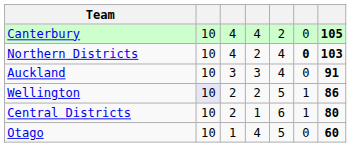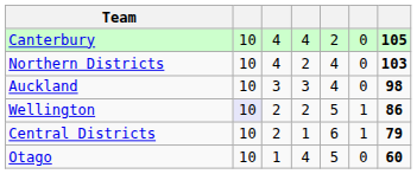 <table class="wikitable" style="text-align:center">
 <tr>
 <th style="width:200px">Team</th>
 <th width="20"></th>
 <th width="20"></th>
 <th width="20"></th>
 <th width="20"></th>
 <th width="20"></th>
 <th width="20"></th>
 </tr>
 <tr style="background:#cfc">
 <td style="text-align:left;"><a href='#'>Canterbury</a></td>
 <td>10</td>
 <td>4</td>
 <td>4</td>
 <td>2</td>
 <td>0</td>
 <td><strong>105</strong></td>
 </tr>
 <tr>
 <td style="text-align:left;"><a href='#'>Northern Districts</a></td>
 <td>10</td>
 <td>4</td>
 <td>2</td>
 <td>4</td>
-<td><strong>0</strong></td>
+<td>0</td>
 <td><strong>103</strong></td>
 </tr>
 <tr>
 <td style="text-align:left;"><a href='#'>Auckland</a></td>
 <td>10</td>
 <td>3</td>
 <td>3</td>
 <td>4</td>
 <td>0</td>
-<td><strong>91</strong></td>
+<td><strong>98</strong></td>
 </tr>
 <tr>
 <td style="text-align:left;"><a href='#'>Wellington</a></td>
 <td style="background: lavender;">10</td>
 <td>2</td>
 <td>2</td>
 <td>5</td>
 <td>1</td>
 <td><strong>86</strong></td>
 </tr>
 <tr>
 <td style="text-align:left;"><a href='#'>Central Districts</a></td>
 <td>10</td>
 <td>2</td>
 <td>1</td>
 <td>6</td>
 <td>1</td>
-<td><strong>80</strong></td>
+<td><strong>79</strong></td>
 </tr>
 <tr>
 <td style="text-align:left;"><a href='#'>Otago</a></td>
 <td>10</td>
 <td>1</td>
 <td>4</td>
 <td>5</td>
 <td>0</td>
 <td><strong>60</strong></td>
 </tr>
 </table>
